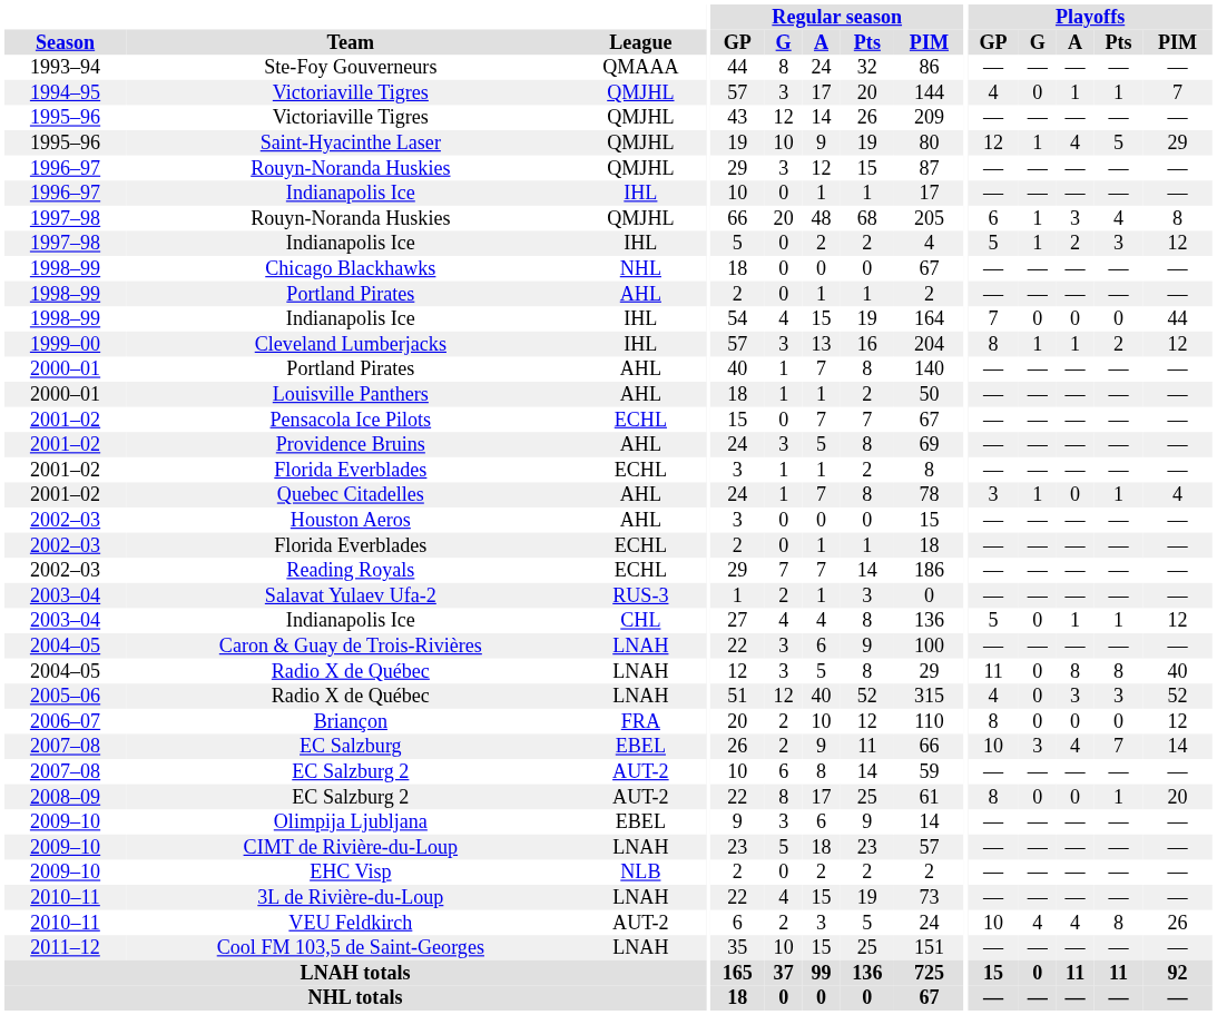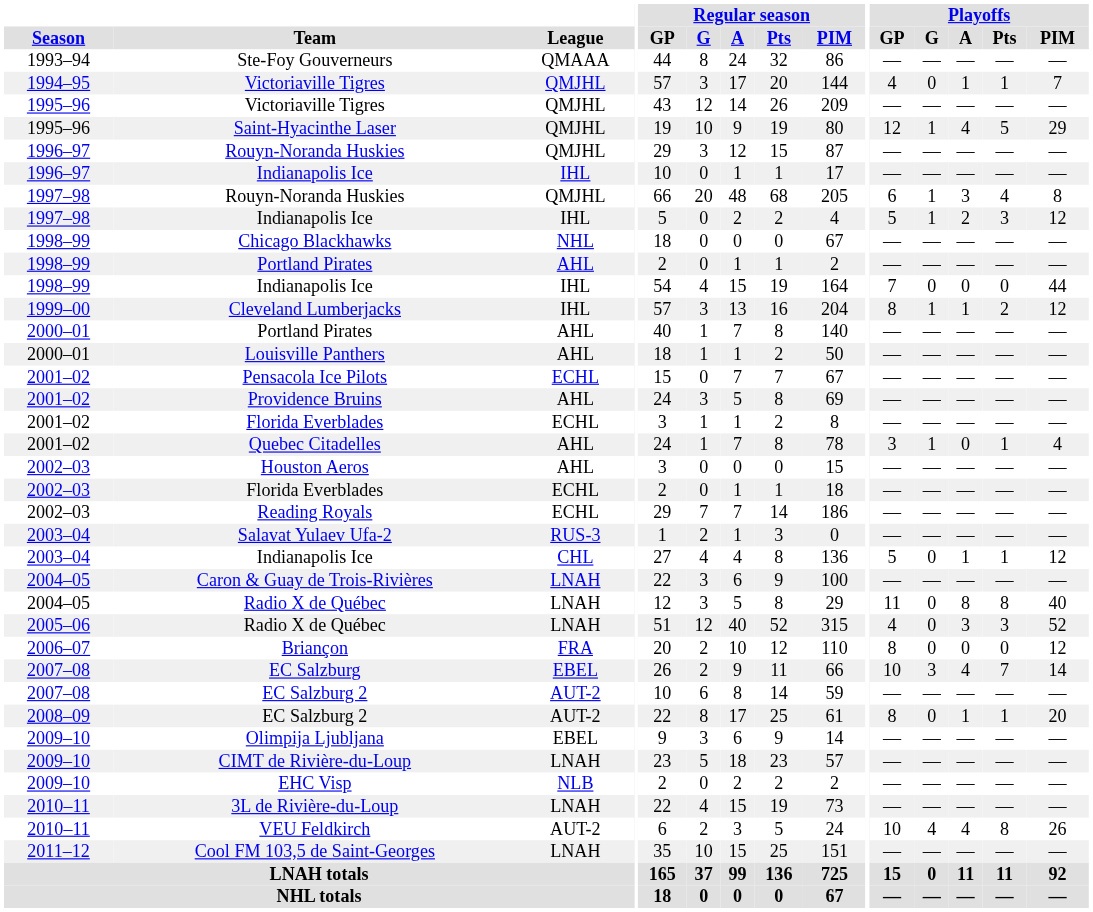 <table border="0" cellpadding="1" cellspacing="0" style="text-align:center; width:60em">
 <tr bgcolor="#e0e0e0">
 <th colspan="3" bgcolor="#ffffff"></th>
 <th rowspan="100" bgcolor="#ffffff"></th>
 <th colspan="5"><a href='#'>Regular season</a></th>
 <th rowspan="100" bgcolor="#ffffff"></th>
 <th colspan="5"><a href='#'>Playoffs</a></th>
 </tr>
 <tr bgcolor="#e0e0e0">
 <th><a href='#'>Season</a></th>
 <th>Team</th>
 <th>League</th>
 <th>GP</th>
 <th><a href='#'>G</a></th>
 <th><a href='#'>A</a></th>
 <th><a href='#'>Pts</a></th>
 <th><a href='#'>PIM</a></th>
 <th>GP</th>
 <th>G</th>
 <th>A</th>
 <th>Pts</th>
 <th>PIM</th>
 </tr>
 <tr>
 <td>1993–94</td>
 <td>Ste-Foy Gouverneurs</td>
 <td>QMAAA</td>
 <td>44</td>
 <td>8</td>
 <td>24</td>
 <td>32</td>
 <td>86</td>
 <td>—</td>
 <td>—</td>
 <td>—</td>
 <td>—</td>
 <td>—</td>
 </tr>
 <tr bgcolor="#f0f0f0">
 <td><a href='#'>1994–95</a></td>
 <td><a href='#'>Victoriaville Tigres</a></td>
 <td><a href='#'>QMJHL</a></td>
 <td>57</td>
 <td>3</td>
 <td>17</td>
 <td>20</td>
 <td>144</td>
 <td>4</td>
 <td>0</td>
 <td>1</td>
 <td>1</td>
 <td>7</td>
 </tr>
 <tr>
 <td><a href='#'>1995–96</a></td>
 <td>Victoriaville Tigres</td>
 <td>QMJHL</td>
 <td>43</td>
 <td>12</td>
 <td>14</td>
 <td>26</td>
 <td>209</td>
 <td>—</td>
 <td>—</td>
 <td>—</td>
 <td>—</td>
 <td>—</td>
 </tr>
 <tr bgcolor="#f0f0f0">
 <td>1995–96</td>
 <td><a href='#'>Saint-Hyacinthe Laser</a></td>
 <td>QMJHL</td>
 <td>19</td>
 <td>10</td>
 <td>9</td>
 <td>19</td>
 <td>80</td>
 <td>12</td>
 <td>1</td>
 <td>4</td>
 <td>5</td>
 <td>29</td>
 </tr>
 <tr>
 <td><a href='#'>1996–97</a></td>
 <td><a href='#'>Rouyn-Noranda Huskies</a></td>
 <td>QMJHL</td>
 <td>29</td>
 <td>3</td>
 <td>12</td>
 <td>15</td>
 <td>87</td>
 <td>—</td>
 <td>—</td>
 <td>—</td>
 <td>—</td>
 <td>—</td>
 </tr>
 <tr bgcolor="#f0f0f0">
 <td><a href='#'>1996–97</a></td>
 <td><a href='#'>Indianapolis Ice</a></td>
 <td><a href='#'>IHL</a></td>
 <td>10</td>
 <td>0</td>
 <td>1</td>
 <td>1</td>
 <td>17</td>
 <td>—</td>
 <td>—</td>
 <td>—</td>
 <td>—</td>
 <td>—</td>
 </tr>
 <tr>
 <td><a href='#'>1997–98</a></td>
 <td>Rouyn-Noranda Huskies</td>
 <td>QMJHL</td>
 <td>66</td>
 <td>20</td>
 <td>48</td>
 <td>68</td>
 <td>205</td>
 <td>6</td>
 <td>1</td>
 <td>3</td>
 <td>4</td>
 <td>8</td>
 </tr>
 <tr bgcolor="#f0f0f0">
 <td><a href='#'>1997–98</a></td>
 <td>Indianapolis Ice</td>
 <td>IHL</td>
 <td>5</td>
 <td>0</td>
 <td>2</td>
 <td>2</td>
 <td>4</td>
 <td>5</td>
 <td>1</td>
 <td>2</td>
 <td>3</td>
 <td>12</td>
 </tr>
 <tr>
 <td><a href='#'>1998–99</a></td>
 <td><a href='#'>Chicago Blackhawks</a></td>
 <td><a href='#'>NHL</a></td>
 <td>18</td>
 <td>0</td>
 <td>0</td>
 <td>0</td>
 <td>67</td>
 <td>—</td>
 <td>—</td>
 <td>—</td>
 <td>—</td>
 <td>—</td>
 </tr>
 <tr bgcolor="#f0f0f0">
 <td><a href='#'>1998–99</a></td>
 <td><a href='#'>Portland Pirates</a></td>
 <td><a href='#'>AHL</a></td>
 <td>2</td>
 <td>0</td>
 <td>1</td>
 <td>1</td>
 <td>2</td>
 <td>—</td>
 <td>—</td>
 <td>—</td>
 <td>—</td>
 <td>—</td>
 </tr>
 <tr>
 <td><a href='#'>1998–99</a></td>
 <td>Indianapolis Ice</td>
 <td>IHL</td>
 <td>54</td>
 <td>4</td>
 <td>15</td>
 <td>19</td>
 <td>164</td>
 <td>7</td>
 <td>0</td>
 <td>0</td>
 <td>0</td>
 <td>44</td>
 </tr>
 <tr bgcolor="#f0f0f0">
 <td><a href='#'>1999–00</a></td>
 <td><a href='#'>Cleveland Lumberjacks</a></td>
 <td>IHL</td>
 <td>57</td>
 <td>3</td>
 <td>13</td>
 <td>16</td>
 <td>204</td>
 <td>8</td>
 <td>1</td>
 <td>1</td>
 <td>2</td>
 <td>12</td>
 </tr>
 <tr>
 <td><a href='#'>2000–01</a></td>
 <td>Portland Pirates</td>
 <td>AHL</td>
 <td>40</td>
 <td>1</td>
 <td>7</td>
 <td>8</td>
 <td>140</td>
 <td>—</td>
 <td>—</td>
 <td>—</td>
 <td>—</td>
 <td>—</td>
 </tr>
 <tr bgcolor="#f0f0f0">
 <td>2000–01</td>
 <td><a href='#'>Louisville Panthers</a></td>
 <td>AHL</td>
 <td>18</td>
 <td>1</td>
 <td>1</td>
 <td>2</td>
 <td>50</td>
 <td>—</td>
 <td>—</td>
 <td>—</td>
 <td>—</td>
 <td>—</td>
 </tr>
 <tr>
 <td><a href='#'>2001–02</a></td>
 <td><a href='#'>Pensacola Ice Pilots</a></td>
 <td><a href='#'>ECHL</a></td>
 <td>15</td>
 <td>0</td>
 <td>7</td>
 <td>7</td>
 <td>67</td>
 <td>—</td>
 <td>—</td>
 <td>—</td>
 <td>—</td>
 <td>—</td>
 </tr>
 <tr bgcolor="#f0f0f0">
 <td><a href='#'>2001–02</a></td>
 <td><a href='#'>Providence Bruins</a></td>
 <td>AHL</td>
 <td>24</td>
 <td>3</td>
 <td>5</td>
 <td>8</td>
 <td>69</td>
 <td>—</td>
 <td>—</td>
 <td>—</td>
 <td>—</td>
 <td>—</td>
 </tr>
 <tr>
 <td>2001–02</td>
 <td><a href='#'>Florida Everblades</a></td>
 <td>ECHL</td>
 <td>3</td>
 <td>1</td>
 <td>1</td>
 <td>2</td>
 <td>8</td>
 <td>—</td>
 <td>—</td>
 <td>—</td>
 <td>—</td>
 <td>—</td>
 </tr>
 <tr bgcolor="#f0f0f0">
 <td>2001–02</td>
 <td><a href='#'>Quebec Citadelles</a></td>
 <td>AHL</td>
 <td>24</td>
 <td>1</td>
 <td>7</td>
 <td>8</td>
 <td>78</td>
 <td>3</td>
 <td>1</td>
 <td>0</td>
 <td>1</td>
 <td>4</td>
 </tr>
 <tr>
 <td><a href='#'>2002–03</a></td>
 <td><a href='#'>Houston Aeros</a></td>
 <td>AHL</td>
 <td>3</td>
 <td>0</td>
 <td>0</td>
 <td>0</td>
 <td>15</td>
 <td>—</td>
 <td>—</td>
 <td>—</td>
 <td>—</td>
 <td>—</td>
 </tr>
 <tr bgcolor="#f0f0f0">
 <td><a href='#'>2002–03</a></td>
 <td>Florida Everblades</td>
 <td>ECHL</td>
 <td>2</td>
 <td>0</td>
 <td>1</td>
 <td>1</td>
 <td>18</td>
 <td>—</td>
 <td>—</td>
 <td>—</td>
 <td>—</td>
 <td>—</td>
 </tr>
 <tr>
 <td>2002–03</td>
 <td><a href='#'>Reading Royals</a></td>
 <td>ECHL</td>
 <td>29</td>
 <td>7</td>
 <td>7</td>
 <td>14</td>
 <td>186</td>
 <td>—</td>
 <td>—</td>
 <td>—</td>
 <td>—</td>
 <td>—</td>
 </tr>
 <tr bgcolor="#f0f0f0">
 <td><a href='#'>2003–04</a></td>
 <td><a href='#'>Salavat Yulaev Ufa-2</a></td>
 <td><a href='#'>RUS-3</a></td>
 <td>1</td>
 <td>2</td>
 <td>1</td>
 <td>3</td>
 <td>0</td>
 <td>—</td>
 <td>—</td>
 <td>—</td>
 <td>—</td>
 <td>—</td>
 </tr>
 <tr>
 <td><a href='#'>2003–04</a></td>
 <td>Indianapolis Ice</td>
 <td><a href='#'>CHL</a></td>
 <td>27</td>
 <td>4</td>
 <td>4</td>
 <td>8</td>
 <td>136</td>
 <td>5</td>
 <td>0</td>
 <td>1</td>
 <td>1</td>
 <td>12</td>
 </tr>
 <tr bgcolor="#f0f0f0">
 <td><a href='#'>2004–05</a></td>
 <td><a href='#'>Caron & Guay de Trois-Rivières</a></td>
 <td><a href='#'>LNAH</a></td>
 <td>22</td>
 <td>3</td>
 <td>6</td>
 <td>9</td>
 <td>100</td>
 <td>—</td>
 <td>—</td>
 <td>—</td>
 <td>—</td>
 <td>—</td>
 </tr>
 <tr>
 <td>2004–05</td>
 <td><a href='#'>Radio X de Québec</a></td>
 <td>LNAH</td>
 <td>12</td>
 <td>3</td>
 <td>5</td>
 <td>8</td>
 <td>29</td>
 <td>11</td>
 <td>0</td>
 <td>8</td>
 <td>8</td>
 <td>40</td>
 </tr>
 <tr bgcolor="#f0f0f0">
 <td><a href='#'>2005–06</a></td>
 <td>Radio X de Québec</td>
 <td>LNAH</td>
 <td>51</td>
 <td>12</td>
 <td>40</td>
 <td>52</td>
 <td>315</td>
 <td>4</td>
 <td>0</td>
 <td>3</td>
 <td>3</td>
 <td>52</td>
 </tr>
 <tr>
 <td><a href='#'>2006–07</a></td>
 <td><a href='#'>Briançon</a></td>
 <td><a href='#'>FRA</a></td>
 <td>20</td>
 <td>2</td>
 <td>10</td>
 <td>12</td>
 <td>110</td>
 <td>8</td>
 <td>0</td>
 <td>0</td>
 <td>0</td>
 <td>12</td>
 </tr>
 <tr bgcolor="#f0f0f0">
 <td><a href='#'>2007–08</a></td>
 <td><a href='#'>EC Salzburg</a></td>
 <td><a href='#'>EBEL</a></td>
 <td>26</td>
 <td>2</td>
 <td>9</td>
 <td>11</td>
 <td>66</td>
 <td>10</td>
 <td>3</td>
 <td>4</td>
 <td>7</td>
 <td>14</td>
 </tr>
 <tr>
 <td><a href='#'>2007–08</a></td>
 <td><a href='#'>EC Salzburg 2</a></td>
 <td><a href='#'>AUT-2</a></td>
 <td>10</td>
 <td>6</td>
 <td>8</td>
 <td>14</td>
 <td>59</td>
 <td>—</td>
 <td>—</td>
 <td>—</td>
 <td>—</td>
 <td>—</td>
 </tr>
 <tr bgcolor="#f0f0f0">
 <td><a href='#'>2008–09</a></td>
 <td>EC Salzburg 2</td>
 <td>AUT-2</td>
 <td>22</td>
 <td>8</td>
 <td>17</td>
 <td>25</td>
 <td>61</td>
 <td>8</td>
 <td>0</td>
-<td>0</td>
+<td>1</td>
 <td>1</td>
 <td>20</td>
 </tr>
 <tr>
 <td><a href='#'>2009–10</a></td>
 <td><a href='#'>Olimpija Ljubljana</a></td>
 <td>EBEL</td>
 <td>9</td>
 <td>3</td>
 <td>6</td>
 <td>9</td>
 <td>14</td>
 <td>—</td>
 <td>—</td>
 <td>—</td>
 <td>—</td>
 <td>—</td>
 </tr>
 <tr bgcolor="#f0f0f0">
 <td><a href='#'>2009–10</a></td>
 <td><a href='#'>CIMT de Rivière-du-Loup</a></td>
 <td>LNAH</td>
 <td>23</td>
 <td>5</td>
 <td>18</td>
 <td>23</td>
 <td>57</td>
 <td>—</td>
 <td>—</td>
 <td>—</td>
 <td>—</td>
 <td>—</td>
 </tr>
 <tr>
 <td><a href='#'>2009–10</a></td>
 <td><a href='#'>EHC Visp</a></td>
 <td><a href='#'>NLB</a></td>
 <td>2</td>
 <td>0</td>
 <td>2</td>
 <td>2</td>
 <td>2</td>
 <td>—</td>
 <td>—</td>
 <td>—</td>
 <td>—</td>
 <td>—</td>
 </tr>
 <tr bgcolor="#f0f0f0">
 <td><a href='#'>2010–11</a></td>
 <td><a href='#'>3L de Rivière-du-Loup</a></td>
 <td>LNAH</td>
 <td>22</td>
 <td>4</td>
 <td>15</td>
 <td>19</td>
 <td>73</td>
 <td>—</td>
 <td>—</td>
 <td>—</td>
 <td>—</td>
 <td>—</td>
 </tr>
 <tr>
 <td><a href='#'>2010–11</a></td>
 <td><a href='#'>VEU Feldkirch</a></td>
 <td>AUT-2</td>
 <td>6</td>
 <td>2</td>
 <td>3</td>
 <td>5</td>
 <td>24</td>
 <td>10</td>
 <td>4</td>
 <td>4</td>
 <td>8</td>
 <td>26</td>
 </tr>
 <tr bgcolor="#f0f0f0">
 <td><a href='#'>2011–12</a></td>
 <td><a href='#'>Cool FM 103,5 de Saint-Georges</a></td>
 <td>LNAH</td>
 <td>35</td>
 <td>10</td>
 <td>15</td>
 <td>25</td>
 <td>151</td>
 <td>—</td>
 <td>—</td>
 <td>—</td>
 <td>—</td>
 <td>—</td>
 </tr>
 <tr bgcolor="#e0e0e0">
 <th colspan="3">LNAH totals</th>
 <th>165</th>
 <th>37</th>
 <th>99</th>
 <th>136</th>
 <th>725</th>
 <th>15</th>
 <th>0</th>
 <th>11</th>
 <th>11</th>
 <th>92</th>
 </tr>
 <tr bgcolor="#e0e0e0">
 <th colspan="3">NHL totals</th>
 <th>18</th>
 <th>0</th>
 <th>0</th>
 <th>0</th>
 <th>67</th>
 <th>—</th>
 <th>—</th>
 <th>—</th>
 <th>—</th>
 <th>—</th>
 </tr>
 </table>
